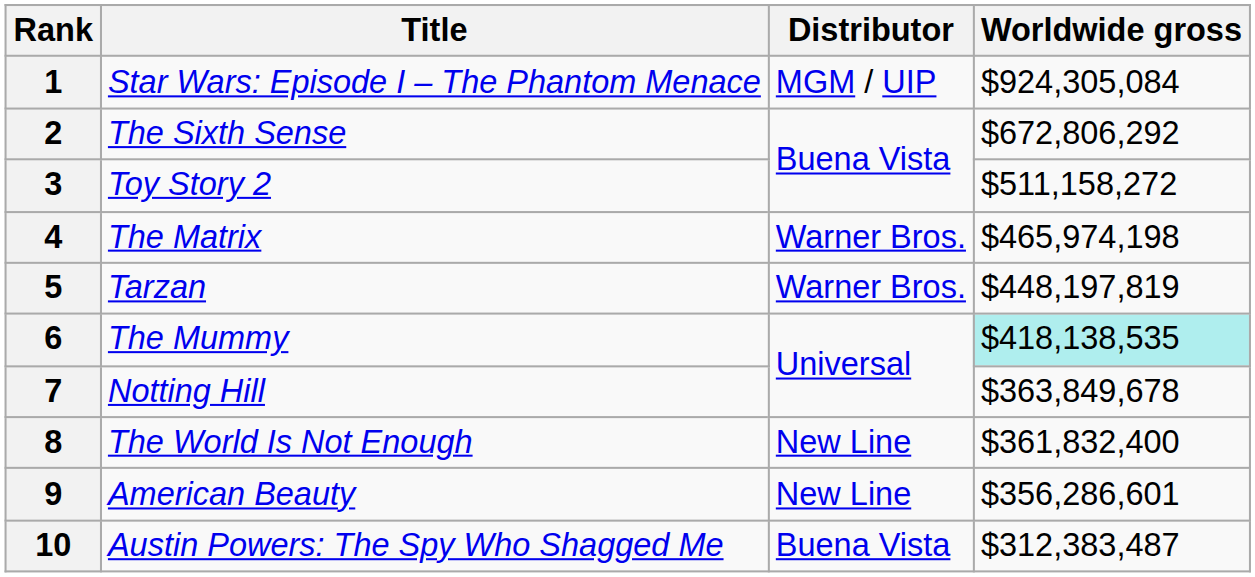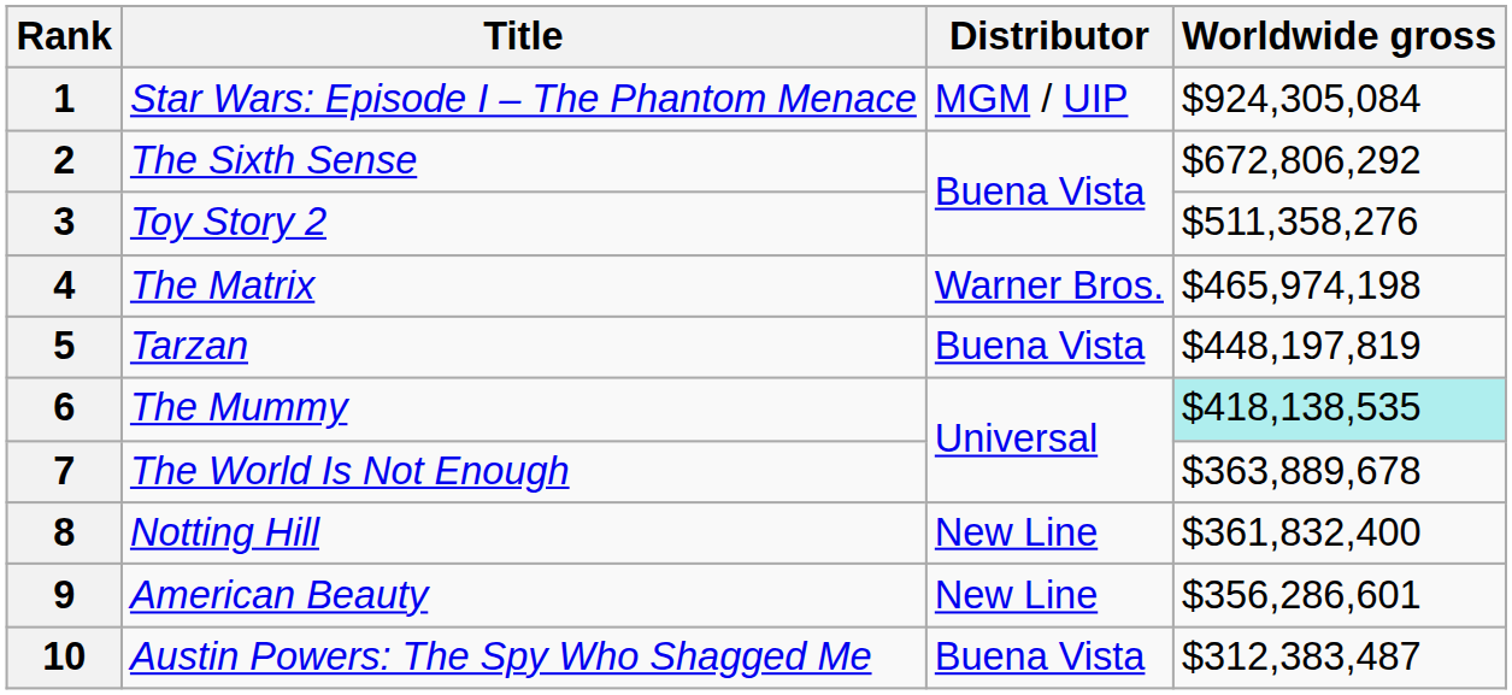 <table class="wikitable sortable" style="margin:auto; margin:auto;">
 <tr>
 <th>Rank</th>
 <th>Title</th>
 <th>Distributor</th>
 <th>Worldwide gross</th>
 </tr>
 <tr>
 <th style="text-align:center;">1</th>
 <td><em><a href='#'>Star Wars: Episode I – The Phantom Menace</a></em></td>
 <td><a href='#'>MGM</a> / <a href='#'>UIP</a></td>
 <td>$924,305,084</td>
 </tr>
 <tr>
 <th style="text-align:center;">2</th>
 <td><em><a href='#'>The Sixth Sense</a></em></td>
 <td rowspan=2><a href='#'>Buena Vista</a></td>
 <td>$672,806,292</td>
 </tr>
 <tr>
 <th style="text-align:center;">3</th>
 <td><em><a href='#'>Toy Story 2</a></em></td>
-<td>$511,158,272</td>
+<td>$511,358,276</td>
 </tr>
 <tr>
 <th style="text-align:center;">4</th>
 <td><em><a href='#'>The Matrix</a></em></td>
 <td><a href='#'>Warner Bros.</a></td>
 <td>$465,974,198</td>
 </tr>
 <tr>
 <th style="text-align:center;">5</th>
 <td><em><a href='#'>Tarzan</a></em></td>
-<td><a href='#'>Warner Bros.</a></td>
+<td><a href='#'>Buena Vista</a></td>
 <td>$448,197,819</td>
 </tr>
 <tr>
 <th style="text-align:center;">6</th>
 <td><em><a href='#'>The Mummy</a></em></td>
 <td rowspan=2><a href='#'>Universal</a></td>
 <td style="background: paleturquoise;">$418,138,535</td>
 </tr>
 <tr>
 <th style="text-align:center;">7</th>
-<td><em><a href='#'>Notting Hill</a></em></td>
-<td>$363,849,678</td>
+<td><em><a href='#'>The World Is Not Enough</a></em></td>
+<td>$363,889,678</td>
 </tr>
 <tr>
 <th style="text-align:center;">8</th>
-<td><em><a href='#'>The World Is Not Enough</a></em></td>
+<td><em><a href='#'>Notting Hill</a></em></td>
 <td><a href='#'>New Line</a></td>
 <td>$361,832,400</td>
 </tr>
 <tr>
 <th style="text-align:center;">9</th>
 <td><em><a href='#'>American Beauty</a></em></td>
 <td><a href='#'>New Line</a></td>
 <td>$356,286,601</td>
 </tr>
 <tr>
 <th style="text-align:center;">10</th>
 <td><em><a href='#'>Austin Powers: The Spy Who Shagged Me</a></em></td>
 <td><a href='#'>Buena Vista</a></td>
 <td>$312,383,487</td>
 </tr>
 </table>
